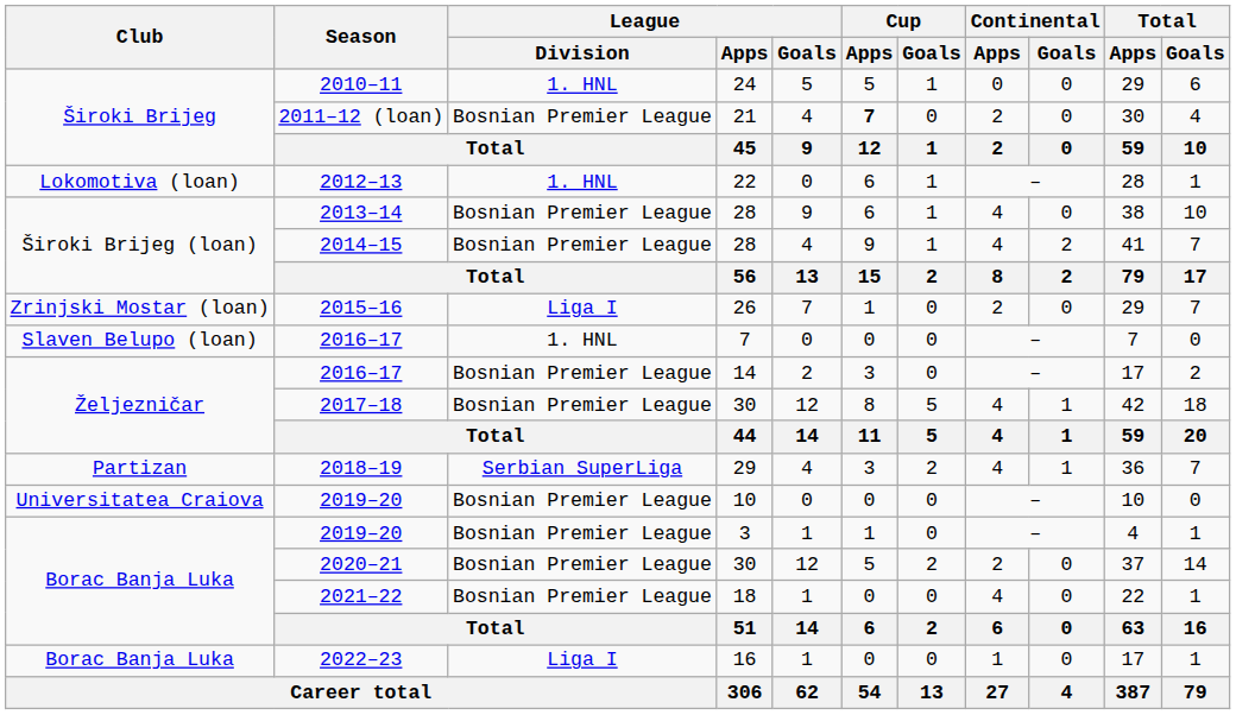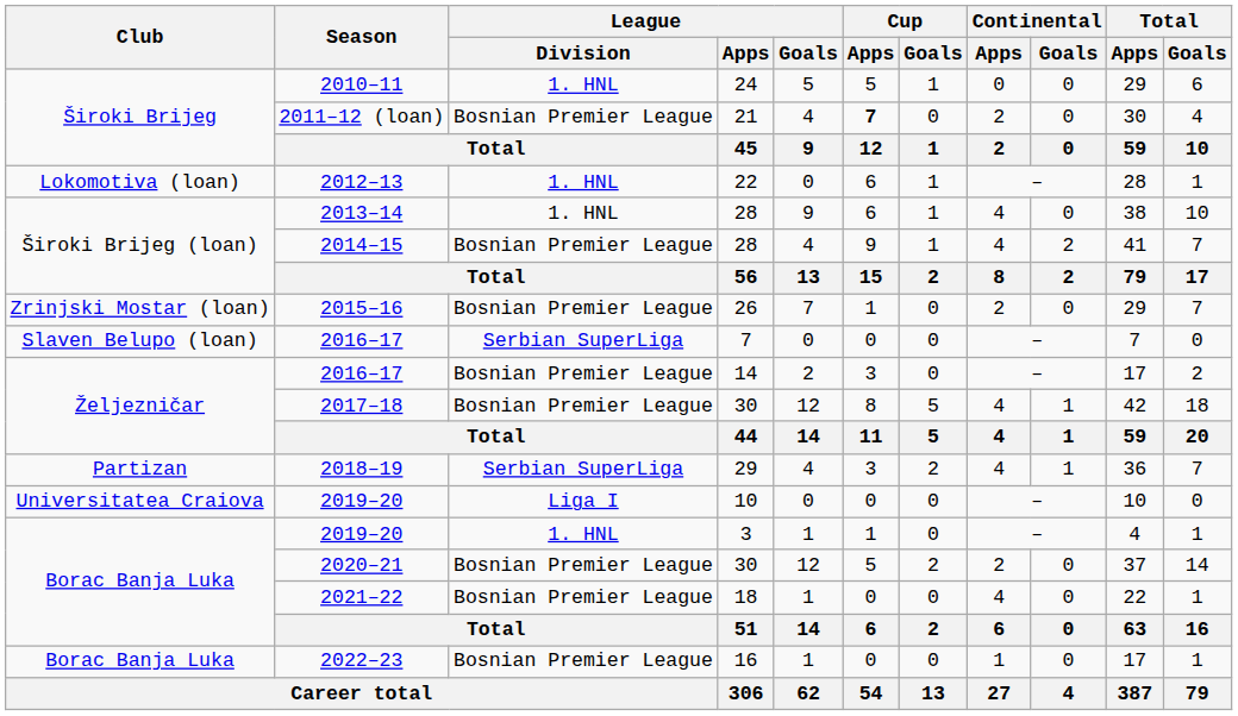 <table class=wikitable style="text-align: center">
 <tr>
 <th rowspan=2>Club</th>
 <th rowspan=2>Season</th>
 <th colspan=3>League</th>
 <th colspan=2>Cup</th>
 <th colspan=2>Continental</th>
 <th colspan=2>Total</th>
 </tr>
 <tr>
 <th>Division</th>
 <th>Apps</th>
 <th>Goals</th>
 <th>Apps</th>
 <th>Goals</th>
 <th>Apps</th>
 <th>Goals</th>
 <th>Apps</th>
 <th>Goals</th>
 </tr>
 <tr>
 <td rowspan=3><a href='#'>Široki Brijeg</a></td>
 <td><a href='#'>2010–11</a></td>
 <td><a href='#'>1. HNL</a></td>
 <td>24</td>
 <td>5</td>
 <td>5</td>
 <td>1</td>
 <td>0</td>
 <td>0</td>
 <td>29</td>
 <td>6</td>
 </tr>
 <tr>
 <td><a href='#'>2011–12</a> (loan)</td>
 <td>Bosnian Premier League</td>
 <td>21</td>
 <td>4</td>
 <td><strong>7</strong></td>
 <td>0</td>
 <td>2</td>
 <td>0</td>
 <td>30</td>
 <td>4</td>
 </tr>
 <tr>
 <th colspan=2>Total</th>
 <th>45</th>
 <th>9</th>
 <th>12</th>
 <th>1</th>
 <th>2</th>
 <th>0</th>
 <th>59</th>
 <th>10</th>
 </tr>
 <tr>
 <td><a href='#'>Lokomotiva</a> (loan)</td>
 <td><a href='#'>2012–13</a></td>
 <td><a href='#'>1. HNL</a></td>
 <td>22</td>
 <td>0</td>
 <td>6</td>
 <td>1</td>
 <td colspan=2>–</td>
 <td>28</td>
 <td>1</td>
 </tr>
 <tr>
 <td rowspan=3>Široki Brijeg (loan)</td>
 <td><a href='#'>2013–14</a></td>
-<td>Bosnian Premier League</td>
+<td>1. HNL</td>
 <td>28</td>
 <td>9</td>
 <td>6</td>
 <td>1</td>
 <td>4</td>
 <td>0</td>
 <td>38</td>
 <td>10</td>
 </tr>
 <tr>
 <td><a href='#'>2014–15</a></td>
 <td>Bosnian Premier League</td>
 <td>28</td>
 <td>4</td>
 <td>9</td>
 <td>1</td>
 <td>4</td>
 <td>2</td>
 <td>41</td>
 <td>7</td>
 </tr>
 <tr>
 <th colspan=2>Total</th>
 <th>56</th>
 <th>13</th>
 <th>15</th>
 <th>2</th>
 <th>8</th>
 <th>2</th>
 <th>79</th>
 <th>17</th>
 </tr>
 <tr>
 <td><a href='#'>Zrinjski Mostar</a> (loan)</td>
 <td><a href='#'>2015–16</a></td>
-<td><a href='#'>Liga I</a></td>
+<td>Bosnian Premier League</td>
 <td>26</td>
 <td>7</td>
 <td>1</td>
 <td>0</td>
 <td>2</td>
 <td>0</td>
 <td>29</td>
 <td>7</td>
 </tr>
 <tr>
 <td><a href='#'>Slaven Belupo</a> (loan)</td>
 <td><a href='#'>2016–17</a></td>
-<td>1. HNL</td>
+<td><a href='#'>Serbian SuperLiga</a></td>
 <td>7</td>
 <td>0</td>
 <td>0</td>
 <td>0</td>
 <td colspan=2>–</td>
 <td>7</td>
 <td>0</td>
 </tr>
 <tr>
 <td rowspan=3><a href='#'>Željezničar</a></td>
 <td><a href='#'>2016–17</a></td>
 <td>Bosnian Premier League</td>
 <td>14</td>
 <td>2</td>
 <td>3</td>
 <td>0</td>
 <td colspan=2>–</td>
 <td>17</td>
 <td>2</td>
 </tr>
 <tr>
 <td><a href='#'>2017–18</a></td>
 <td>Bosnian Premier League</td>
 <td>30</td>
 <td>12</td>
 <td>8</td>
 <td>5</td>
 <td>4</td>
 <td>1</td>
 <td>42</td>
 <td>18</td>
 </tr>
 <tr>
 <th colspan=2>Total</th>
 <th>44</th>
 <th>14</th>
 <th>11</th>
 <th>5</th>
 <th>4</th>
 <th>1</th>
 <th>59</th>
 <th>20</th>
 </tr>
 <tr>
 <td><a href='#'>Partizan</a></td>
 <td><a href='#'>2018–19</a></td>
 <td><a href='#'>Serbian SuperLiga</a></td>
 <td>29</td>
 <td>4</td>
 <td>3</td>
 <td>2</td>
 <td>4</td>
 <td>1</td>
 <td>36</td>
 <td>7</td>
 </tr>
 <tr>
 <td><a href='#'>Universitatea Craiova</a></td>
 <td><a href='#'>2019–20</a></td>
-<td>Bosnian Premier League</td>
+<td><a href='#'>Liga I</a></td>
 <td>10</td>
 <td>0</td>
 <td>0</td>
 <td>0</td>
 <td colspan=2>–</td>
 <td>10</td>
 <td>0</td>
 </tr>
 <tr>
 <td rowspan=4><a href='#'>Borac Banja Luka</a></td>
 <td><a href='#'>2019–20</a></td>
-<td>Bosnian Premier League</td>
+<td><a href='#'>1. HNL</a></td>
 <td>3</td>
 <td>1</td>
 <td>1</td>
 <td>0</td>
 <td colspan=2>–</td>
 <td>4</td>
 <td>1</td>
 </tr>
 <tr>
 <td><a href='#'>2020–21</a></td>
 <td>Bosnian Premier League</td>
 <td>30</td>
 <td>12</td>
 <td>5</td>
 <td>2</td>
 <td>2</td>
 <td>0</td>
 <td>37</td>
 <td>14</td>
 </tr>
 <tr>
 <td><a href='#'>2021–22</a></td>
 <td>Bosnian Premier League</td>
 <td>18</td>
 <td>1</td>
 <td>0</td>
 <td>0</td>
 <td>4</td>
 <td>0</td>
 <td>22</td>
 <td>1</td>
 </tr>
 <tr>
 <th colspan=2>Total</th>
 <th>51</th>
 <th>14</th>
 <th>6</th>
 <th>2</th>
 <th>6</th>
 <th>0</th>
 <th>63</th>
 <th>16</th>
 </tr>
 <tr>
 <td><a href='#'>Borac Banja Luka</a></td>
 <td><a href='#'>2022–23</a></td>
-<td><a href='#'>Liga I</a></td>
+<td>Bosnian Premier League</td>
 <td>16</td>
 <td>1</td>
 <td>0</td>
 <td>0</td>
 <td>1</td>
 <td>0</td>
 <td>17</td>
 <td>1</td>
 </tr>
 <tr>
 <th colspan=3>Career total</th>
 <th>306</th>
 <th>62</th>
 <th>54</th>
 <th>13</th>
 <th>27</th>
 <th>4</th>
 <th>387</th>
 <th>79</th>
 </tr>
 </table>
